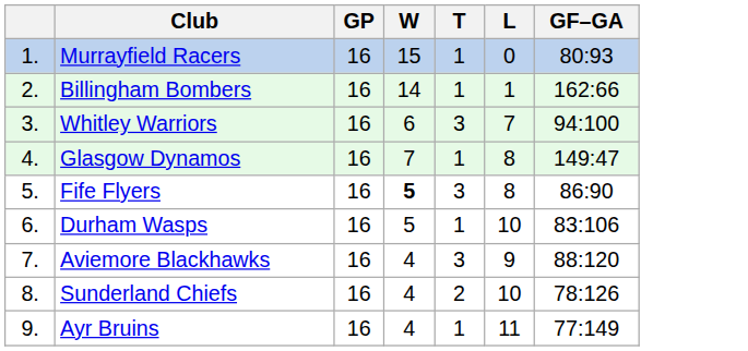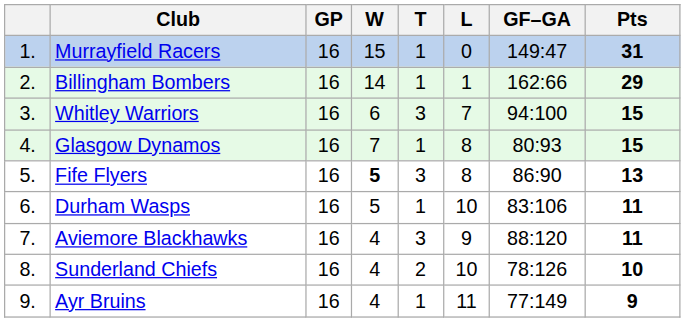 <table class="wikitable">
 <tr>
 <th width="30"></th>
 <th width="200">Club</th>
 <th width="30">GP</th>
 <th width="30">W</th>
 <th width="30">T</th>
 <th width="30">L</th>
 <th width="70">GF–GA</th>
+<th width="70">Pts</th>
 </tr>
 <tr bgcolor="#BCD2EE" align="center">
 <td>1.</td>
 <td align="left"><a href='#'>Murrayfield Racers</a></td>
 <td>16</td>
 <td>15</td>
 <td>1</td>
 <td>0</td>
-<td>80:93</td>
+<td>149:47</td>
+<td><strong>31</strong></td>
 </tr>
 <tr bgcolor="#e6fae6" align="center">
 <td>2.</td>
 <td align="left"><a href='#'>Billingham Bombers</a></td>
 <td>16</td>
 <td>14</td>
 <td>1</td>
 <td>1</td>
 <td>162:66</td>
+<td><strong>29</strong></td>
 </tr>
 <tr bgcolor="#e6fae6" align="center">
 <td>3.</td>
 <td align="left"><a href='#'>Whitley Warriors</a></td>
 <td>16</td>
 <td>6</td>
 <td>3</td>
 <td>7</td>
 <td>94:100</td>
+<td><strong>15</strong></td>
 </tr>
 <tr bgcolor="#e6fae6" align="center">
 <td>4.</td>
 <td align="left"><a href='#'>Glasgow Dynamos</a></td>
 <td>16</td>
 <td>7</td>
 <td>1</td>
 <td>8</td>
-<td>149:47</td>
+<td>80:93</td>
+<td><strong>15</strong></td>
 </tr>
 <tr bgcolor="#FFFFFF" align="center">
 <td>5.</td>
 <td align="left"><a href='#'>Fife Flyers</a></td>
 <td>16</td>
 <td><strong>5</strong></td>
 <td>3</td>
 <td>8</td>
 <td>86:90</td>
+<td><strong>13</strong></td>
 </tr>
 <tr bgcolor="#FFFFFF" align="center">
 <td>6.</td>
 <td align="left"><a href='#'>Durham Wasps</a></td>
 <td>16</td>
 <td>5</td>
 <td>1</td>
 <td>10</td>
 <td>83:106</td>
+<td><strong>11</strong></td>
 </tr>
 <tr bgcolor="#FFFFFF" align="center">
 <td>7.</td>
 <td align="left"><a href='#'>Aviemore Blackhawks</a></td>
 <td>16</td>
 <td>4</td>
 <td>3</td>
 <td>9</td>
 <td>88:120</td>
+<td><strong>11</strong></td>
 </tr>
 <tr bgcolor="#FFFFFF" align="center">
 <td>8.</td>
 <td align="left"><a href='#'>Sunderland Chiefs</a></td>
 <td>16</td>
 <td>4</td>
 <td>2</td>
 <td>10</td>
 <td>78:126</td>
+<td><strong>10</strong></td>
 </tr>
 <tr bgcolor="#FFFFFF" align="center">
 <td>9.</td>
 <td align="left"><a href='#'>Ayr Bruins</a></td>
 <td>16</td>
 <td>4</td>
 <td>1</td>
 <td>11</td>
 <td>77:149</td>
+<td><strong>9</strong></td>
 </tr>
 </table>
